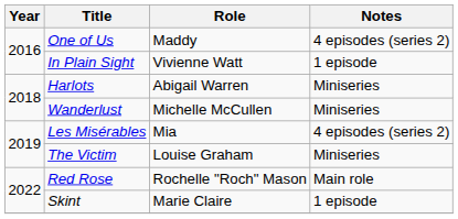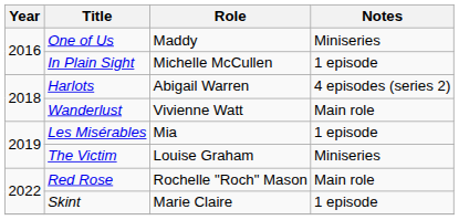 <table class="wikitable sortable">
 <tr>
 <th>Year</th>
 <th>Title</th>
 <th>Role</th>
 <th class="unsortable">Notes</th>
 </tr>
 <tr>
 <td rowspan="2">2016</td>
 <td><em><a href='#'>One of Us</a></em></td>
 <td>Maddy</td>
-<td>4 episodes (series 2)</td>
+<td>Miniseries</td>
 </tr>
 <tr>
 <td><em><a href='#'>In Plain Sight</a></em></td>
-<td>Vivienne Watt</td>
+<td>Michelle McCullen</td>
 <td>1 episode</td>
 </tr>
 <tr>
 <td rowspan="2">2018</td>
 <td><em><a href='#'>Harlots</a></em></td>
 <td>Abigail Warren</td>
-<td>Miniseries</td>
+<td>4 episodes (series 2)</td>
 </tr>
 <tr>
 <td><em><a href='#'>Wanderlust</a></em></td>
-<td>Michelle McCullen</td>
-<td>Miniseries</td>
+<td>Vivienne Watt</td>
+<td>Main role</td>
 </tr>
 <tr>
 <td rowspan="2">2019</td>
 <td><em><a href='#'>Les Misérables</a></em></td>
 <td>Mia</td>
-<td>4 episodes (series 2)</td>
+<td>1 episode</td>
 </tr>
 <tr>
 <td><em><a href='#'>The Victim</a></em></td>
 <td>Louise Graham</td>
 <td>Miniseries</td>
 </tr>
 <tr>
 <td rowspan="2">2022</td>
 <td><em><a href='#'>Red Rose</a></em></td>
 <td>Rochelle "Roch" Mason</td>
 <td>Main role</td>
 </tr>
 <tr>
 <td><em>Skint</em></td>
 <td>Marie Claire</td>
 <td>1 episode</td>
 </tr>
 <tr>
 </tr>
 </table>
